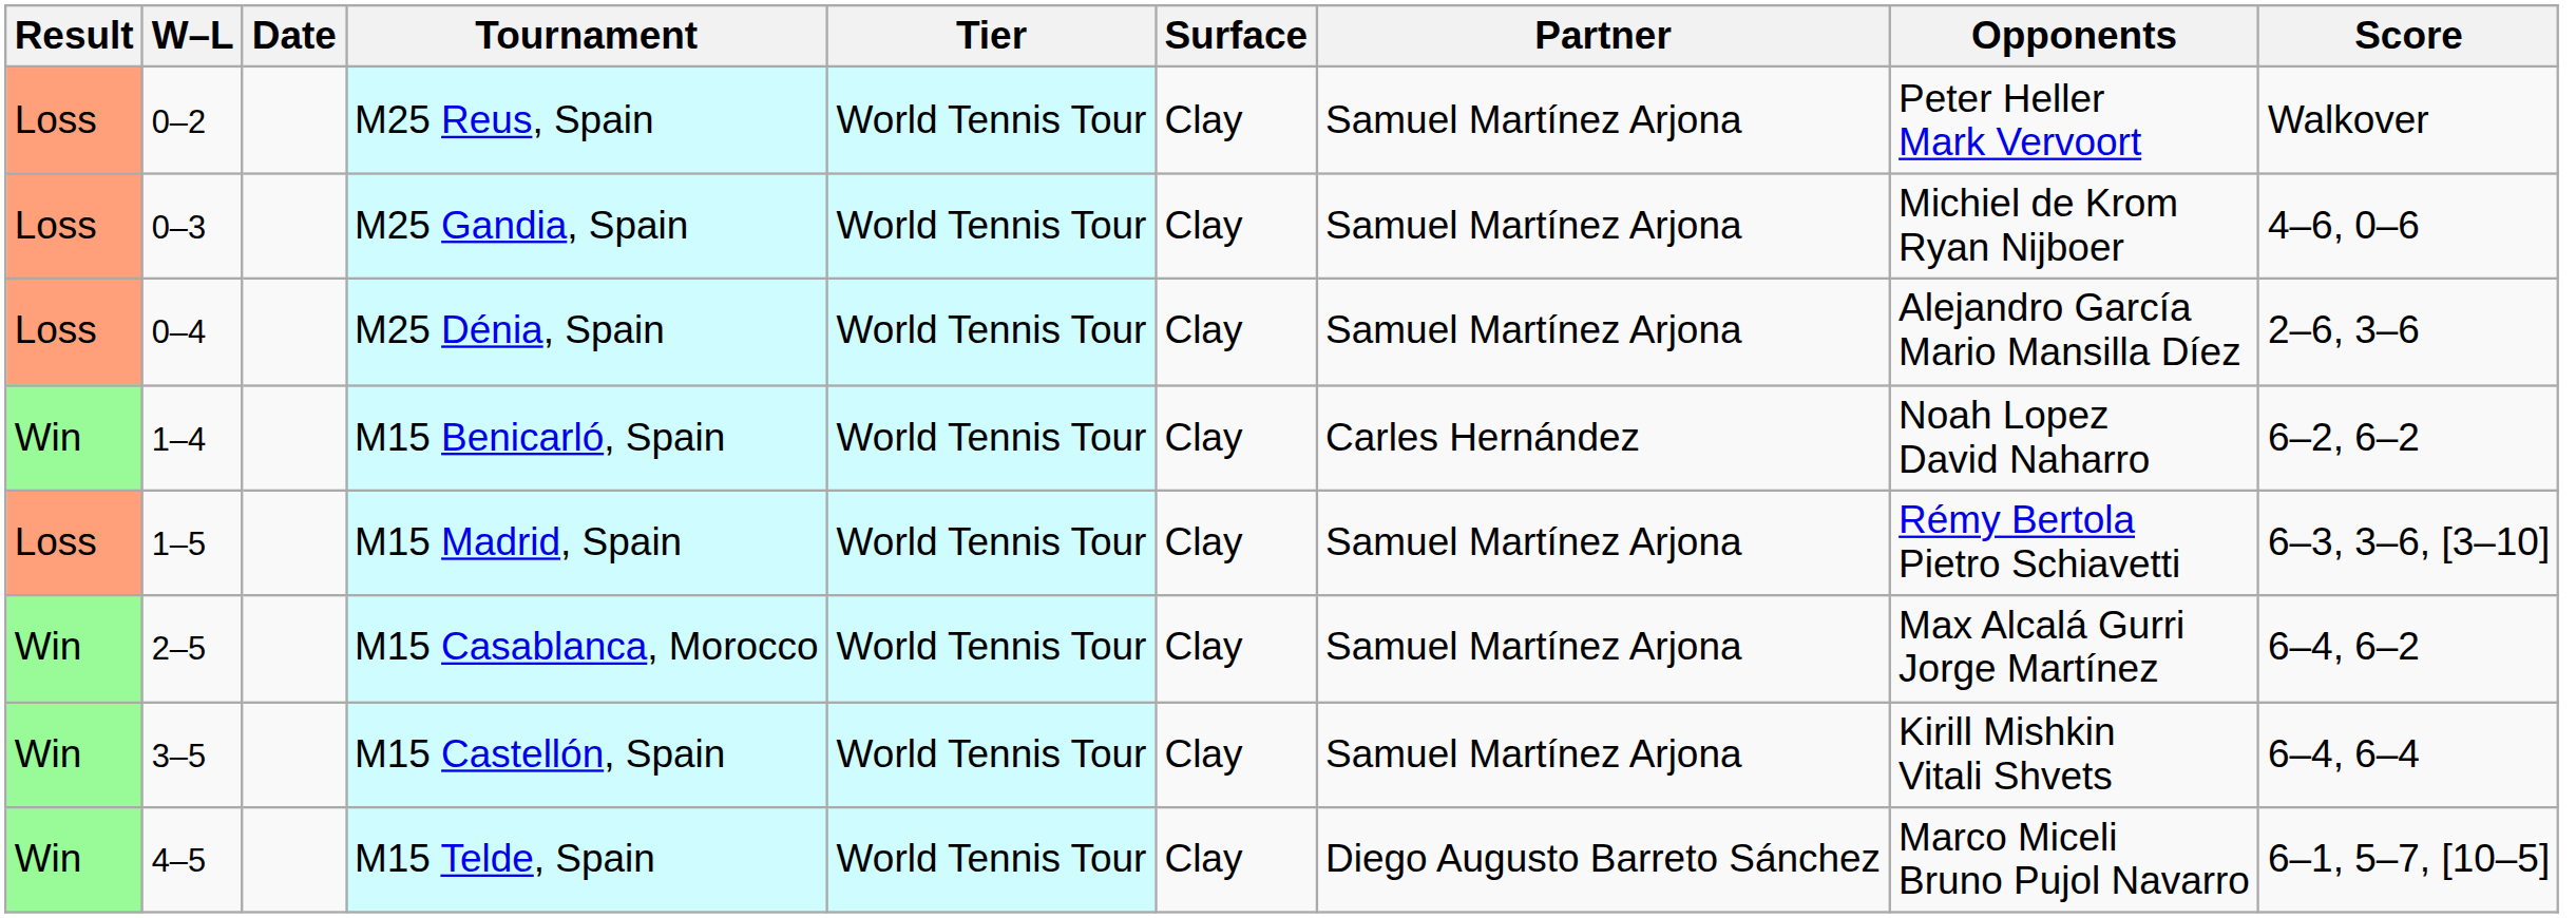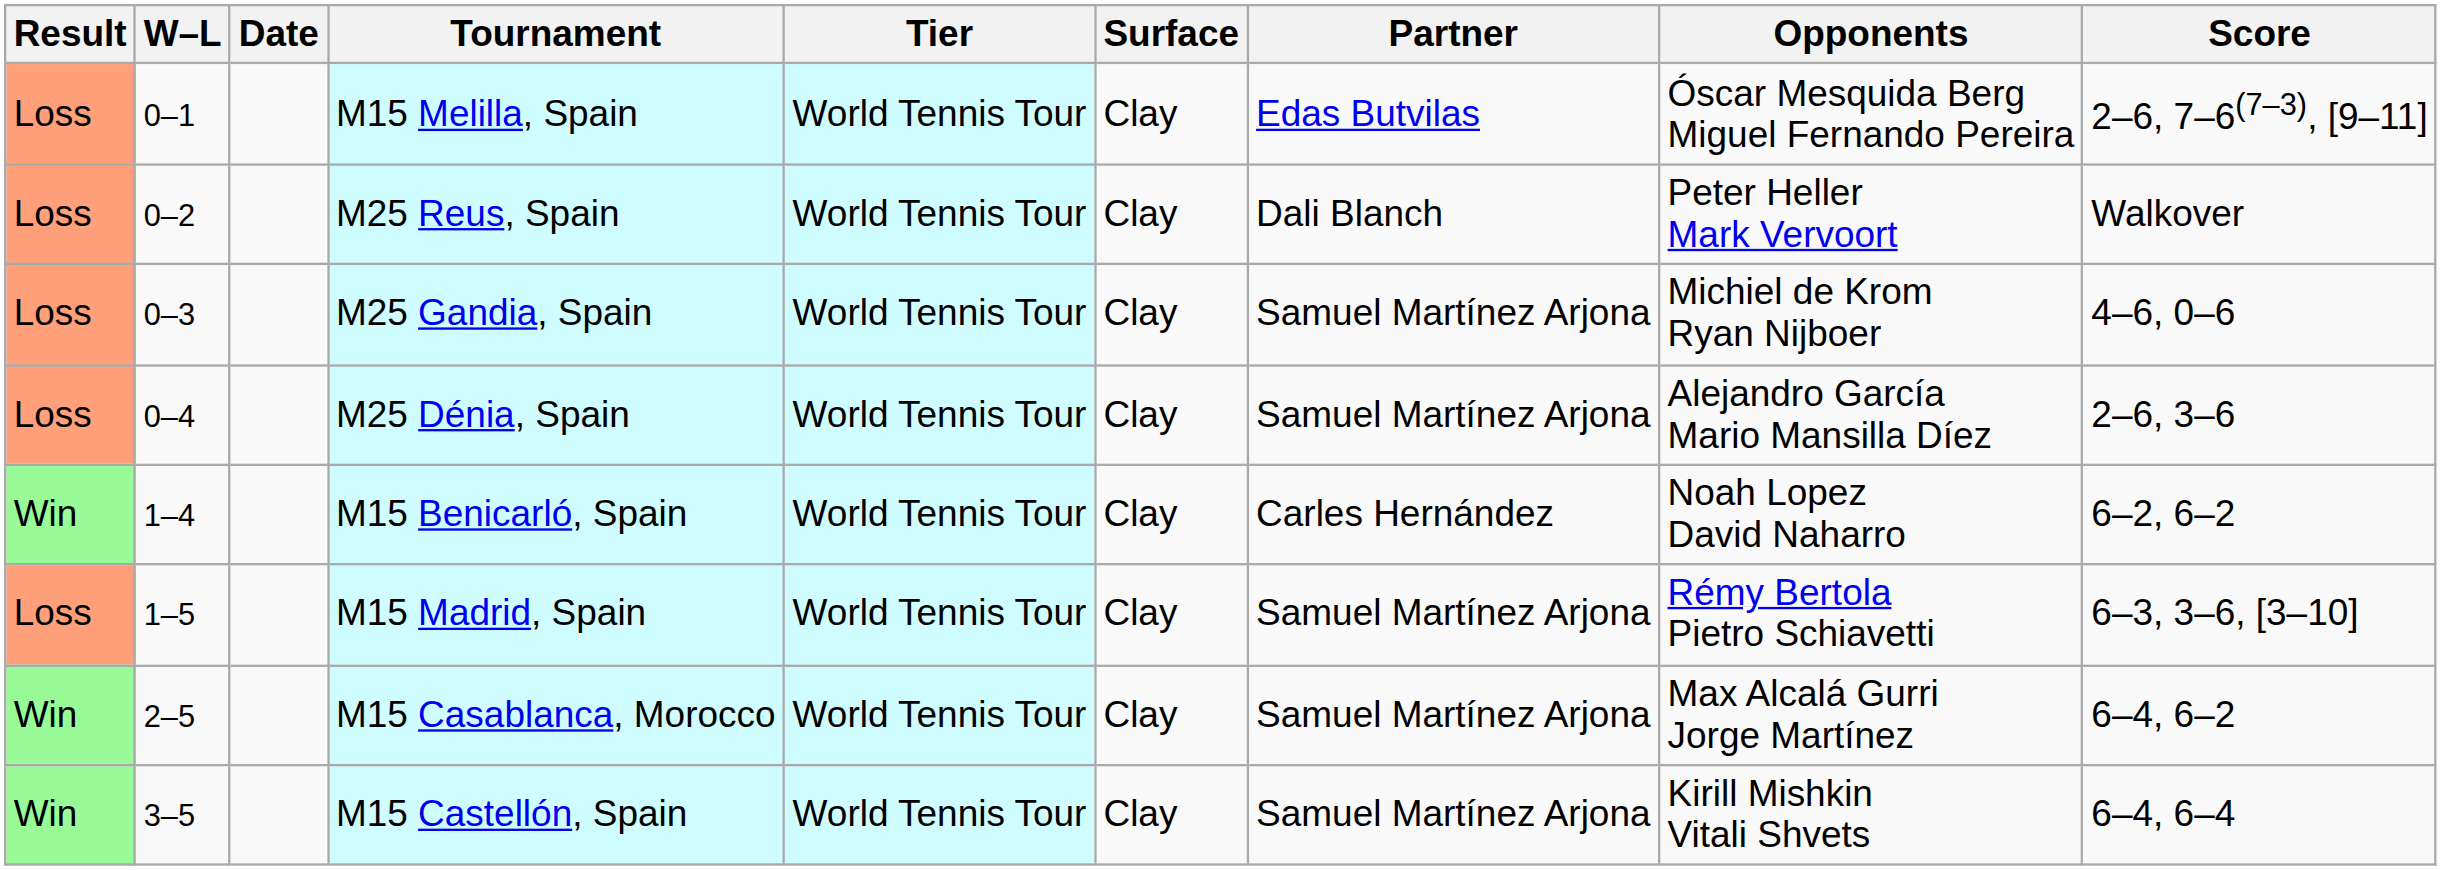 <table class="sortable wikitable">
 <tr>
 <th>Result</th>
 <th class="unsortable">W–L</th>
 <th>Date</th>
 <th>Tournament</th>
 <th>Tier</th>
 <th>Surface</th>
 <th>Partner</th>
 <th>Opponents</th>
 <th class="unsortable">Score</th>
 </tr>
 <tr>
 <td bgcolor=FFA07A>Loss</td>
+<td><small>0–1</small></td>
+<td></td>
+<td style="background:#cffcff;">M15 <a href='#'>Melilla</a>, Spain</td>
+<td style="background:#cffcff;">World Tennis Tour</td>
+<td>Clay</td>
+<td> <a href='#'>Edas Butvilas</a></td>
+<td> Óscar Mesquida Berg<br> Miguel Fernando Pereira</td>
+<td>2–6, 7–6<sup>(7–3)</sup>, [9–11]</td>
+</tr>
+<tr>
+<td bgcolor=FFA07A>Loss</td>
 <td><small>0–2</small></td>
 <td></td>
 <td style="background:#cffcff;">M25 <a href='#'>Reus</a>, Spain</td>
 <td style="background:#cffcff;">World Tennis Tour</td>
 <td>Clay</td>
-<td> Samuel Martínez Arjona</td>
+<td> Dali Blanch</td>
 <td> Peter Heller<br> <a href='#'>Mark Vervoort</a></td>
 <td>Walkover</td>
 </tr>
 <tr>
 <td bgcolor=FFA07A>Loss</td>
 <td><small>0–3</small></td>
 <td></td>
 <td style="background:#cffcff;">M25 <a href='#'>Gandia</a>, Spain</td>
 <td style="background:#cffcff;">World Tennis Tour</td>
 <td>Clay</td>
 <td> Samuel Martínez Arjona</td>
 <td> Michiel de Krom<br> Ryan Nijboer</td>
 <td>4–6, 0–6</td>
 </tr>
 <tr>
 <td bgcolor=FFA07A>Loss</td>
 <td><small>0–4</small></td>
 <td></td>
 <td style="background:#cffcff;">M25 <a href='#'>Dénia</a>, Spain</td>
 <td style="background:#cffcff;">World Tennis Tour</td>
 <td>Clay</td>
 <td> Samuel Martínez Arjona</td>
 <td> Alejandro García<br> Mario Mansilla Díez</td>
 <td>2–6, 3–6</td>
 </tr>
 <tr>
 <td bgcolor=98FB98>Win</td>
 <td><small>1–4</small></td>
 <td></td>
 <td style="background:#cffcff;">M15 <a href='#'>Benicarló</a>, Spain</td>
 <td style="background:#cffcff;">World Tennis Tour</td>
 <td>Clay</td>
 <td> Carles Hernández</td>
 <td> Noah Lopez<br> David Naharro</td>
 <td>6–2, 6–2</td>
 </tr>
 <tr>
 <td bgcolor=FFA07A>Loss</td>
 <td><small>1–5</small></td>
 <td></td>
 <td style="background:#cffcff;">M15 <a href='#'>Madrid</a>, Spain</td>
 <td style="background:#cffcff;">World Tennis Tour</td>
 <td>Clay</td>
 <td> Samuel Martínez Arjona</td>
 <td> <a href='#'>Rémy Bertola</a><br> Pietro Schiavetti</td>
 <td>6–3, 3–6, [3–10]</td>
 </tr>
 <tr>
 <td bgcolor=98FB98>Win</td>
 <td><small>2–5</small></td>
 <td></td>
 <td style="background:#cffcff;">M15 <a href='#'>Casablanca</a>, Morocco</td>
 <td style="background:#cffcff;">World Tennis Tour</td>
 <td>Clay</td>
 <td> Samuel Martínez Arjona</td>
 <td> Max Alcalá Gurri<br> Jorge Martínez</td>
 <td>6–4, 6–2</td>
 </tr>
 <tr>
 <td bgcolor=98FB98>Win</td>
 <td><small>3–5</small></td>
 <td></td>
 <td style="background:#cffcff;">M15 <a href='#'>Castellón</a>, Spain</td>
 <td style="background:#cffcff;">World Tennis Tour</td>
 <td>Clay</td>
 <td> Samuel Martínez Arjona</td>
 <td> Kirill Mishkin <br> Vitali Shvets</td>
 <td>6–4, 6–4</td>
 </tr>
-<tr>
-<td bgcolor=98FB98>Win</td>
-<td><small>4–5</small></td>
-<td></td>
-<td style="background:#cffcff;">M15 <a href='#'>Telde</a>, Spain</td>
-<td style="background:#cffcff;">World Tennis Tour</td>
-<td>Clay</td>
-<td> Diego Augusto Barreto Sánchez</td>
-<td> Marco Miceli <br> Bruno Pujol Navarro</td>
-<td>6–1, 5–7, [10–5]</td>
-</tr>
 </table>
